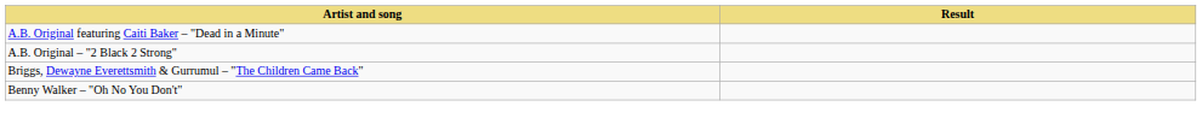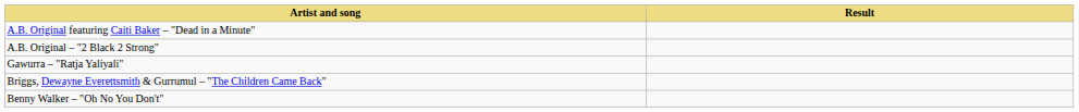 <table class="wikitable" width=100%>
 <tr>
 <th style="width:15%;background:#EEDD82;">Artist and song</th>
 <th style="width:10%;background:#EEDD82;">Result</th>
 </tr>
 <tr>
 <td><a href='#'>A.B. Original</a> featuring <a href='#'>Caiti Baker</a> – "Dead in a Minute"</td>
 <td></td>
 </tr>
 <tr>
 <td>A.B. Original – "2 Black 2 Strong"</td>
 <td></td>
 </tr>
 <tr>
+<td>Gawurra – "Ratja Yaliyali"</td>
+<td></td>
+</tr>
+<tr>
 <td>Briggs, <a href='#'>Dewayne Everettsmith</a> & Gurrumul – "<a href='#'>The Children Came Back</a>"</td>
 <td></td>
 </tr>
 <tr>
 <td>Benny Walker – "Oh No You Don't"</td>
 <td></td>
 </tr>
 </table>
